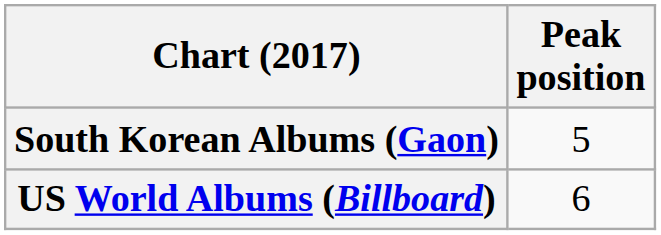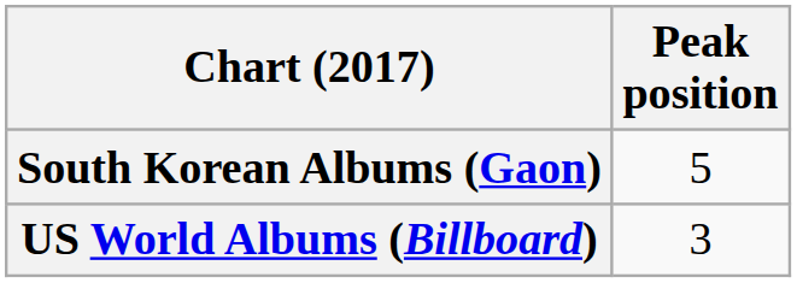 <table class="wikitable sortable plainrowheaders" style="text-align:center">
 <tr>
 <th scope="col">Chart (2017)</th>
 <th scope="col">Peak<br>position</th>
 </tr>
 <tr>
 <th scope="row">South Korean Albums (<a href='#'>Gaon</a>)</th>
 <td>5</td>
 </tr>
 <tr>
 <th scope="row">US <a href='#'>World Albums</a> (<a href='#'><em>Billboard</em></a>)</th>
-<td>6</td>
+<td>3</td>
 </tr>
 </table>
